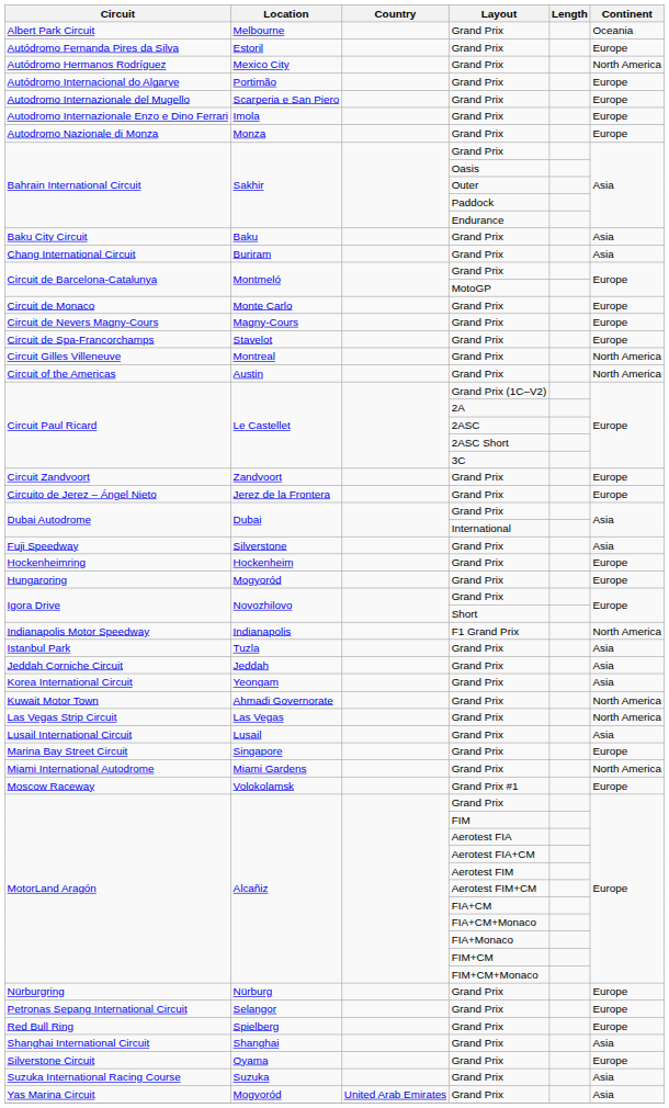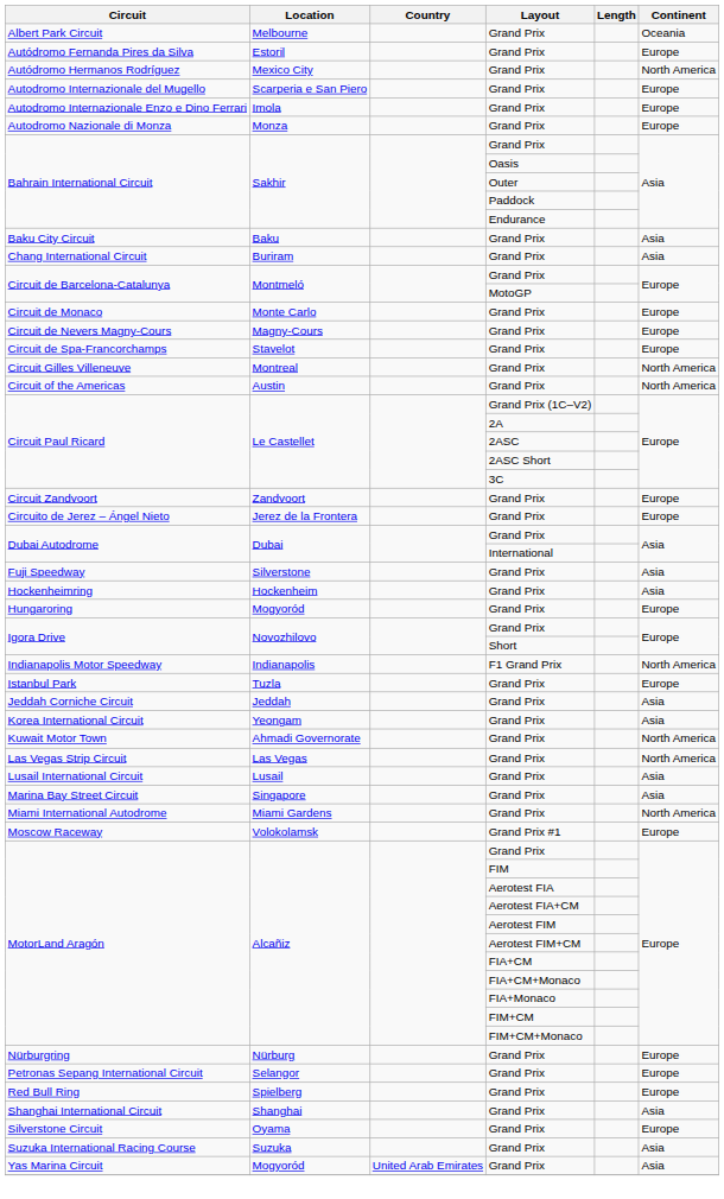 <table class="wikitable sortable" style="font-size: 95%;">
 <tr>
 <th>Circuit</th>
 <th>Location</th>
 <th>Country</th>
 <th>Layout</th>
 <th>Length</th>
 <th>Continent</th>
 </tr>
 <tr>
 <td><a href='#'>Albert Park Circuit</a></td>
 <td><a href='#'>Melbourne</a></td>
 <td></td>
 <td>Grand Prix</td>
 <td></td>
 <td>Oceania</td>
 </tr>
 <tr>
 <td><a href='#'>Autódromo Fernanda Pires da Silva</a></td>
 <td><a href='#'>Estoril</a></td>
 <td></td>
 <td>Grand Prix</td>
 <td></td>
 <td>Europe</td>
 </tr>
 <tr>
 <td><a href='#'>Autódromo Hermanos Rodríguez</a></td>
 <td><a href='#'>Mexico City</a></td>
 <td></td>
 <td>Grand Prix</td>
 <td></td>
 <td>North America</td>
-</tr>
-<tr>
-<td><a href='#'>Autódromo Internacional do Algarve</a></td>
-<td><a href='#'>Portimão</a></td>
-<td></td>
-<td>Grand Prix</td>
-<td></td>
-<td>Europe</td>
 </tr>
 <tr>
 <td><a href='#'>Autodromo Internazionale del Mugello</a></td>
 <td><a href='#'>Scarperia e San Piero</a></td>
 <td></td>
 <td>Grand Prix</td>
 <td></td>
 <td>Europe</td>
 </tr>
 <tr>
 <td><a href='#'>Autodromo Internazionale Enzo e Dino Ferrari</a></td>
 <td><a href='#'>Imola</a></td>
 <td></td>
 <td>Grand Prix</td>
 <td></td>
 <td>Europe</td>
 </tr>
 <tr>
 <td><a href='#'>Autodromo Nazionale di Monza</a></td>
 <td><a href='#'>Monza</a></td>
 <td></td>
 <td>Grand Prix</td>
 <td></td>
 <td>Europe</td>
 </tr>
 <tr>
 <td rowspan="5"><a href='#'>Bahrain International Circuit</a></td>
 <td rowspan="5"><a href='#'>Sakhir</a></td>
 <td rowspan="5"></td>
 <td>Grand Prix</td>
 <td></td>
 <td rowspan="5">Asia</td>
 </tr>
 <tr>
 <td>Oasis</td>
 <td></td>
 </tr>
 <tr>
 <td>Outer</td>
 <td></td>
 </tr>
 <tr>
 <td>Paddock</td>
 <td></td>
 </tr>
 <tr>
 <td>Endurance</td>
 <td></td>
 </tr>
 <tr>
 <td><a href='#'>Baku City Circuit</a></td>
 <td><a href='#'>Baku</a></td>
 <td></td>
 <td>Grand Prix</td>
 <td></td>
 <td>Asia</td>
 </tr>
 <tr>
 <td><a href='#'>Chang International Circuit</a></td>
 <td><a href='#'>Buriram</a></td>
 <td></td>
 <td>Grand Prix</td>
 <td></td>
 <td>Asia</td>
 </tr>
 <tr>
 <td rowspan="2"><a href='#'>Circuit de Barcelona-Catalunya</a></td>
 <td rowspan="2"><a href='#'>Montmeló</a></td>
 <td rowspan="2"></td>
 <td>Grand Prix</td>
 <td></td>
 <td rowspan="2">Europe</td>
 </tr>
 <tr>
 <td>MotoGP</td>
 <td></td>
 </tr>
 <tr>
 <td><a href='#'>Circuit de Monaco</a></td>
 <td><a href='#'>Monte Carlo</a></td>
 <td></td>
 <td>Grand Prix</td>
 <td></td>
 <td>Europe</td>
 </tr>
 <tr>
 <td><a href='#'>Circuit de Nevers Magny-Cours</a></td>
 <td><a href='#'>Magny-Cours</a></td>
 <td></td>
 <td>Grand Prix</td>
 <td></td>
 <td>Europe</td>
 </tr>
 <tr>
 <td><a href='#'>Circuit de Spa-Francorchamps</a></td>
 <td><a href='#'>Stavelot</a></td>
 <td></td>
 <td>Grand Prix</td>
 <td></td>
 <td>Europe</td>
 </tr>
 <tr>
 <td><a href='#'>Circuit Gilles Villeneuve</a></td>
 <td><a href='#'>Montreal</a></td>
 <td></td>
 <td>Grand Prix</td>
 <td></td>
 <td>North America</td>
 </tr>
 <tr>
 <td><a href='#'>Circuit of the Americas</a></td>
 <td><a href='#'>Austin</a></td>
 <td></td>
 <td>Grand Prix</td>
 <td></td>
 <td>North America</td>
 </tr>
 <tr>
 <td rowspan="5"><a href='#'>Circuit Paul Ricard</a></td>
 <td rowspan="5"><a href='#'>Le Castellet</a></td>
 <td rowspan="5"></td>
 <td>Grand Prix (1C–V2)</td>
 <td></td>
 <td rowspan="5">Europe</td>
 </tr>
 <tr>
 <td>2A</td>
 <td></td>
 </tr>
 <tr>
 <td>2ASC</td>
 <td></td>
 </tr>
 <tr>
 <td>2ASC Short</td>
 <td></td>
 </tr>
 <tr>
 <td>3C</td>
 <td></td>
 </tr>
 <tr>
 <td><a href='#'>Circuit Zandvoort</a></td>
 <td><a href='#'>Zandvoort</a></td>
 <td></td>
 <td>Grand Prix</td>
 <td></td>
 <td>Europe</td>
 </tr>
 <tr>
 <td><a href='#'>Circuito de Jerez – Ángel Nieto</a></td>
 <td><a href='#'>Jerez de la Frontera</a></td>
 <td></td>
 <td>Grand Prix</td>
 <td></td>
 <td>Europe</td>
 </tr>
 <tr>
 <td rowspan="2"><a href='#'>Dubai Autodrome</a></td>
 <td rowspan="2"><a href='#'>Dubai</a></td>
 <td rowspan="2"></td>
 <td>Grand Prix</td>
 <td></td>
 <td rowspan="2">Asia</td>
 </tr>
 <tr>
 <td>International</td>
 <td></td>
 </tr>
 <tr>
 <td><a href='#'>Fuji Speedway</a></td>
 <td><a href='#'>Silverstone</a></td>
 <td></td>
 <td>Grand Prix</td>
 <td></td>
 <td>Asia</td>
 </tr>
 <tr>
 <td><a href='#'>Hockenheimring</a></td>
 <td><a href='#'>Hockenheim</a></td>
 <td></td>
 <td>Grand Prix</td>
 <td></td>
-<td>Europe</td>
+<td>Asia</td>
 </tr>
 <tr>
 <td><a href='#'>Hungaroring</a></td>
 <td><a href='#'>Mogyoród</a></td>
 <td></td>
 <td>Grand Prix</td>
 <td></td>
 <td>Europe</td>
 </tr>
 <tr>
 <td rowspan="2"><a href='#'>Igora Drive</a></td>
 <td rowspan="2"><a href='#'>Novozhilovo</a></td>
 <td rowspan="2"></td>
 <td>Grand Prix</td>
 <td></td>
 <td rowspan="2">Europe</td>
 </tr>
 <tr>
 <td>Short</td>
 <td></td>
 </tr>
 <tr>
 <td><a href='#'>Indianapolis Motor Speedway</a></td>
 <td><a href='#'>Indianapolis</a></td>
 <td></td>
 <td>F1 Grand Prix</td>
 <td></td>
 <td>North America</td>
 </tr>
 <tr>
 <td><a href='#'>Istanbul Park</a></td>
 <td><a href='#'>Tuzla</a></td>
 <td></td>
 <td>Grand Prix</td>
 <td></td>
-<td>Asia</td>
+<td>Europe</td>
 </tr>
 <tr>
 <td><a href='#'>Jeddah Corniche Circuit</a></td>
 <td><a href='#'>Jeddah</a></td>
 <td></td>
 <td>Grand Prix</td>
 <td></td>
 <td>Asia</td>
 </tr>
 <tr>
 <td><a href='#'>Korea International Circuit</a></td>
 <td><a href='#'>Yeongam</a></td>
 <td></td>
 <td>Grand Prix</td>
 <td></td>
 <td>Asia</td>
 </tr>
 <tr>
 <td><a href='#'>Kuwait Motor Town</a></td>
 <td><a href='#'>Ahmadi Governorate</a></td>
 <td></td>
 <td>Grand Prix</td>
 <td></td>
 <td>North America</td>
 </tr>
 <tr>
 <td><a href='#'>Las Vegas Strip Circuit</a></td>
 <td><a href='#'>Las Vegas</a></td>
 <td></td>
 <td>Grand Prix</td>
 <td></td>
 <td>North America</td>
 </tr>
 <tr>
 <td><a href='#'>Lusail International Circuit</a></td>
 <td><a href='#'>Lusail</a></td>
 <td></td>
 <td>Grand Prix</td>
 <td></td>
 <td>Asia</td>
 </tr>
 <tr>
 <td><a href='#'>Marina Bay Street Circuit</a></td>
 <td><a href='#'>Singapore</a></td>
 <td></td>
 <td>Grand Prix</td>
 <td></td>
-<td>Europe</td>
+<td>Asia</td>
 </tr>
 <tr>
 <td><a href='#'>Miami International Autodrome</a></td>
 <td><a href='#'>Miami Gardens</a></td>
 <td></td>
 <td>Grand Prix</td>
 <td></td>
 <td>North America</td>
 </tr>
 <tr>
 <td><a href='#'>Moscow Raceway</a></td>
 <td><a href='#'>Volokolamsk</a></td>
 <td></td>
 <td>Grand Prix #1</td>
 <td></td>
 <td>Europe</td>
 </tr>
 <tr>
 <td rowspan="11"><a href='#'>MotorLand Aragón</a></td>
 <td rowspan="11"><a href='#'>Alcañiz</a></td>
 <td rowspan="11"></td>
 <td>Grand Prix</td>
 <td></td>
 <td rowspan="11">Europe</td>
 </tr>
 <tr>
 <td>FIM</td>
 <td></td>
 </tr>
 <tr>
 <td>Aerotest FIA</td>
 <td></td>
 </tr>
 <tr>
 <td>Aerotest FIA+CM</td>
 <td></td>
 </tr>
 <tr>
 <td>Aerotest FIM</td>
 <td></td>
 </tr>
 <tr>
 <td>Aerotest FIM+CM</td>
 <td></td>
 </tr>
 <tr>
 <td>FIA+CM</td>
 <td></td>
 </tr>
 <tr>
 <td>FIA+CM+Monaco</td>
 <td></td>
 </tr>
 <tr>
 <td>FIA+Monaco</td>
 <td></td>
 </tr>
 <tr>
 <td>FIM+CM</td>
 <td></td>
 </tr>
 <tr>
 <td>FIM+CM+Monaco</td>
 <td></td>
 </tr>
 <tr>
 <td><a href='#'>Nürburgring</a></td>
 <td><a href='#'>Nürburg</a></td>
 <td></td>
 <td>Grand Prix</td>
 <td></td>
 <td>Europe</td>
 </tr>
 <tr>
 <td><a href='#'>Petronas Sepang International Circuit</a></td>
 <td><a href='#'>Selangor</a></td>
 <td></td>
 <td>Grand Prix</td>
 <td></td>
 <td>Europe</td>
 </tr>
 <tr>
 <td><a href='#'>Red Bull Ring</a></td>
 <td><a href='#'>Spielberg</a></td>
 <td></td>
 <td>Grand Prix</td>
 <td></td>
 <td>Europe</td>
 </tr>
 <tr>
 <td><a href='#'>Shanghai International Circuit</a></td>
 <td><a href='#'>Shanghai</a></td>
 <td></td>
 <td>Grand Prix</td>
 <td></td>
 <td>Asia</td>
 </tr>
 <tr>
 <td><a href='#'>Silverstone Circuit</a></td>
 <td><a href='#'>Oyama</a></td>
 <td></td>
 <td>Grand Prix</td>
 <td></td>
 <td>Europe</td>
 </tr>
 <tr>
 <td><a href='#'>Suzuka International Racing Course</a></td>
 <td><a href='#'>Suzuka</a></td>
 <td></td>
 <td>Grand Prix</td>
 <td></td>
 <td>Asia</td>
 </tr>
 <tr>
 <td><a href='#'>Yas Marina Circuit</a></td>
 <td><a href='#'>Mogyoród</a></td>
 <td> <a href='#'>United Arab Emirates</a></td>
 <td>Grand Prix</td>
 <td></td>
 <td>Asia</td>
 </tr>
 <tr>
 </tr>
 </table>
